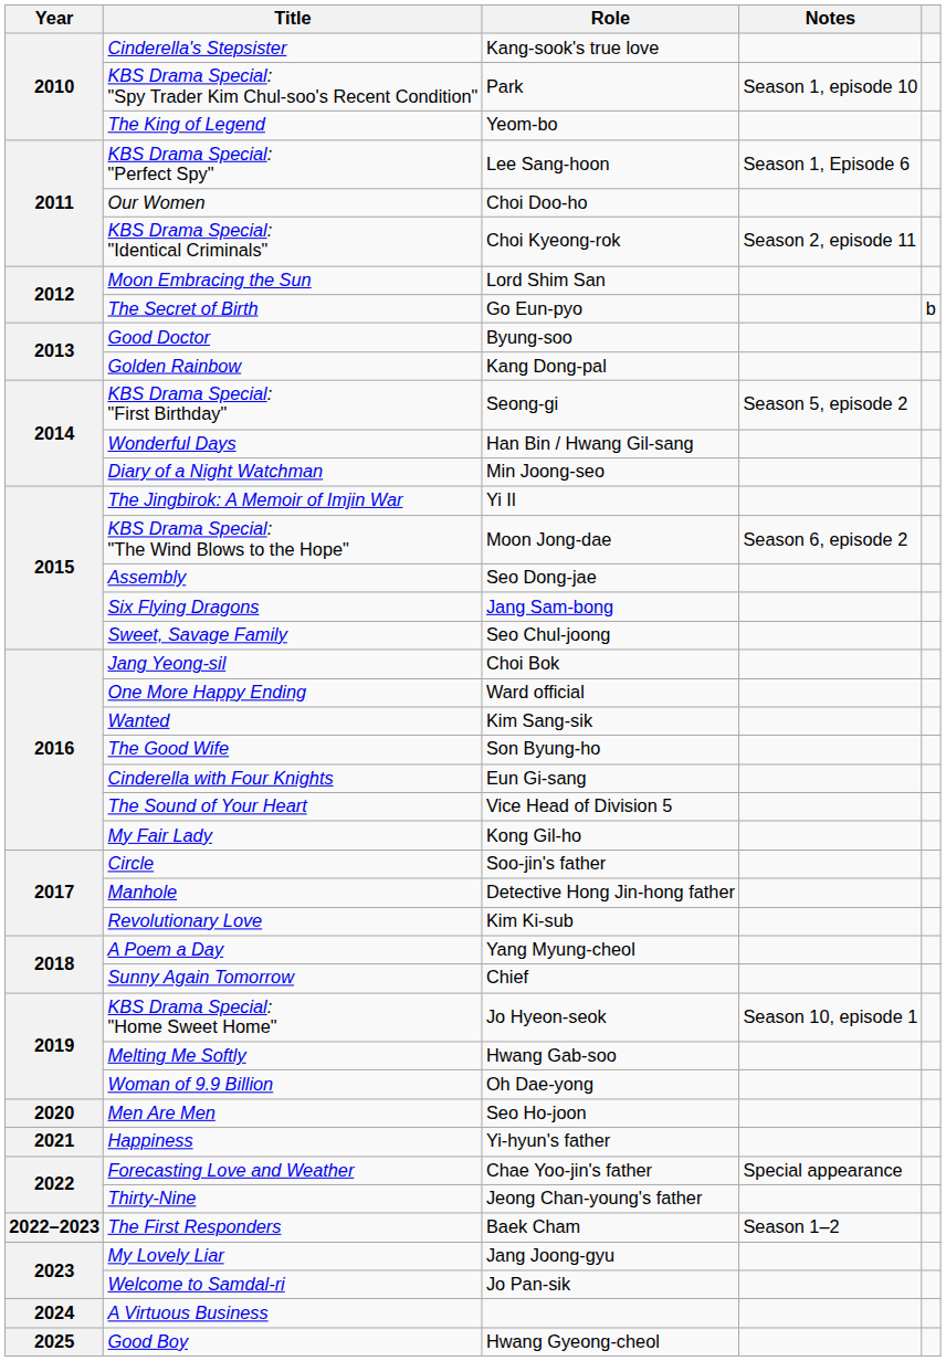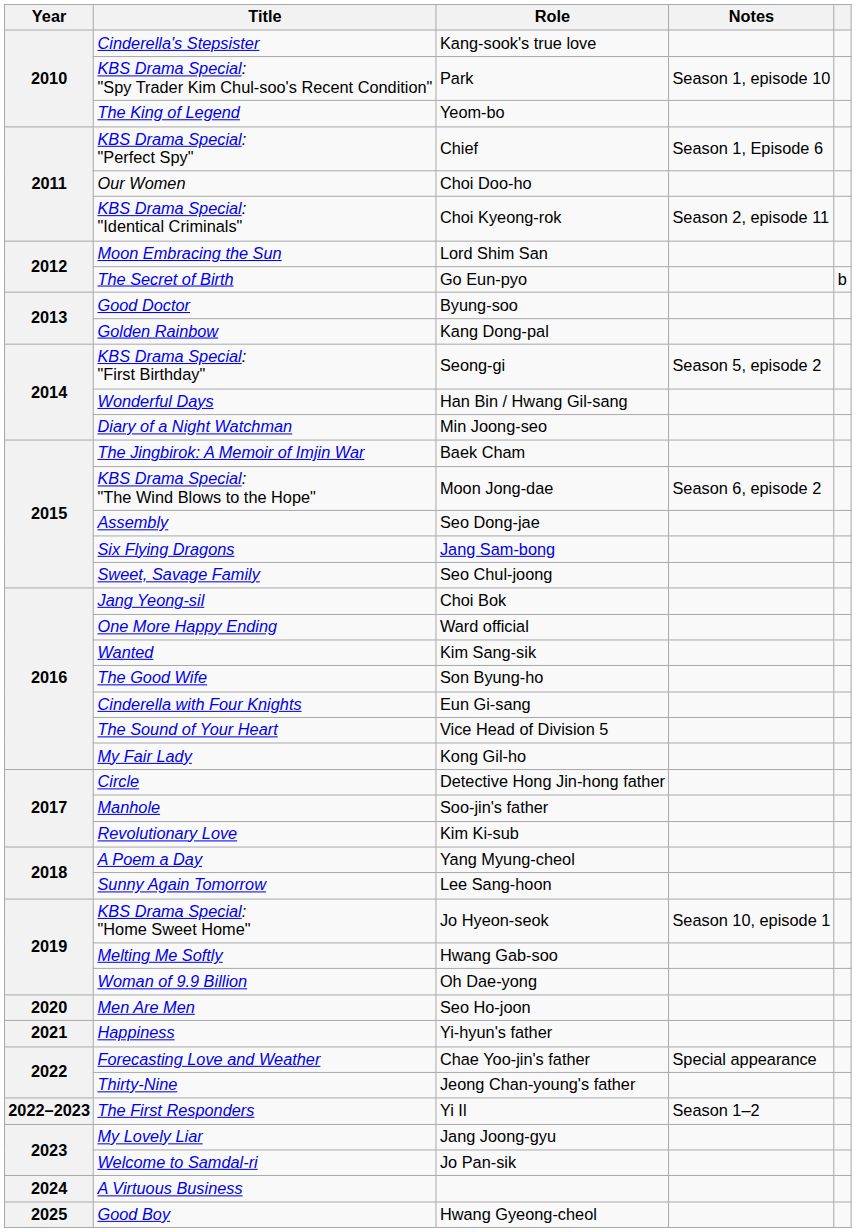 <table class="wikitable sortable plainrowheaders">
 <tr>
 <th scope="col">Year</th>
 <th scope="col">Title</th>
 <th scope="col">Role</th>
 <th scope="col" class="unsortable">Notes</th>
 <th scope="col" class="unsortable"></th>
 </tr>
 <tr>
 <th scope="row" rowspan="3">2010</th>
 <td><em><a href='#'>Cinderella's Stepsister</a></em></td>
 <td>Kang-sook's true love</td>
 <td></td>
 <td></td>
 </tr>
 <tr>
 <td><em><a href='#'>KBS Drama Special</a>:</em><br>"Spy Trader Kim Chul-soo's Recent Condition"</td>
 <td>Park</td>
 <td>Season 1, episode 10</td>
 <td></td>
 </tr>
 <tr>
 <td><em><a href='#'>The King of Legend</a></em></td>
 <td>Yeom-bo</td>
 <td></td>
 <td></td>
 </tr>
 <tr>
 <th scope="row" rowspan="3">2011</th>
 <td><em><a href='#'>KBS Drama Special</a>:</em><br>"Perfect Spy"</td>
-<td>Lee Sang-hoon</td>
+<td>Chief</td>
 <td>Season 1, Episode 6</td>
 <td></td>
 </tr>
 <tr>
 <td><em>Our Women</em></td>
 <td>Choi Doo-ho</td>
 <td></td>
 <td></td>
 </tr>
 <tr>
 <td><em><a href='#'>KBS Drama Special</a>:</em><br>"Identical Criminals"</td>
 <td>Choi Kyeong-rok</td>
 <td>Season 2, episode 11</td>
 <td></td>
 </tr>
 <tr>
 <th scope="row" rowspan="2">2012</th>
 <td><em><a href='#'>Moon Embracing the Sun</a></em></td>
 <td>Lord Shim San</td>
 <td></td>
 <td></td>
 </tr>
 <tr>
 <td><em><a href='#'>The Secret of Birth</a></em></td>
 <td>Go Eun-pyo</td>
 <td></td>
 <td>b</td>
 </tr>
 <tr>
 <th scope="row" rowspan="2">2013</th>
 <td><em><a href='#'>Good Doctor</a></em></td>
 <td>Byung-soo</td>
 <td></td>
 <td></td>
 </tr>
 <tr>
 <td><em><a href='#'>Golden Rainbow</a></em></td>
 <td>Kang Dong-pal</td>
 <td></td>
 <td></td>
 </tr>
 <tr>
 <th scope="row" rowspan="3">2014</th>
 <td><em><a href='#'>KBS Drama Special</a>:</em><br>"First Birthday"</td>
 <td>Seong-gi</td>
 <td>Season 5, episode 2</td>
 <td></td>
 </tr>
 <tr>
 <td><em><a href='#'>Wonderful Days</a></em></td>
 <td>Han Bin / Hwang Gil-sang</td>
 <td></td>
 <td></td>
 </tr>
 <tr>
 <td><em><a href='#'>Diary of a Night Watchman</a></em></td>
 <td>Min Joong-seo</td>
 <td></td>
 <td></td>
 </tr>
 <tr>
 <th scope="row" rowspan="5">2015</th>
 <td><em><a href='#'>The Jingbirok: A Memoir of Imjin War</a></em></td>
-<td>Yi Il</td>
+<td>Baek Cham</td>
 <td></td>
 <td></td>
 </tr>
 <tr>
 <td><em><a href='#'>KBS Drama Special</a>:</em><br>"The Wind Blows to the Hope"</td>
 <td>Moon Jong-dae</td>
 <td>Season 6, episode 2</td>
 <td></td>
 </tr>
 <tr>
 <td><em><a href='#'>Assembly</a></em></td>
 <td>Seo Dong-jae</td>
 <td></td>
 <td></td>
 </tr>
 <tr>
 <td><em><a href='#'>Six Flying Dragons</a></em></td>
 <td><a href='#'>Jang Sam-bong</a></td>
 <td></td>
 <td></td>
 </tr>
 <tr>
 <td><em><a href='#'>Sweet, Savage Family</a></em></td>
 <td>Seo Chul-joong</td>
 <td></td>
 <td></td>
 </tr>
 <tr>
 <th scope="row" rowspan="7">2016</th>
 <td><em><a href='#'>Jang Yeong-sil</a></em></td>
 <td>Choi Bok</td>
 <td></td>
 <td></td>
 </tr>
 <tr>
 <td><em><a href='#'>One More Happy Ending</a></em></td>
 <td>Ward official</td>
 <td></td>
 <td></td>
 </tr>
 <tr>
 <td><em><a href='#'>Wanted</a></em></td>
 <td>Kim Sang-sik</td>
 <td></td>
 <td></td>
 </tr>
 <tr>
 <td><em><a href='#'>The Good Wife</a></em></td>
 <td>Son Byung-ho</td>
 <td></td>
 <td></td>
 </tr>
 <tr>
 <td><em><a href='#'>Cinderella with Four Knights</a></em></td>
 <td>Eun Gi-sang</td>
 <td></td>
 <td></td>
 </tr>
 <tr>
 <td><em><a href='#'>The Sound of Your Heart</a></em></td>
 <td>Vice Head of Division 5</td>
 <td></td>
 <td></td>
 </tr>
 <tr>
 <td><em><a href='#'>My Fair Lady</a></em></td>
 <td>Kong Gil-ho</td>
 <td></td>
 <td></td>
 </tr>
 <tr>
 <th scope="row" rowspan="3">2017</th>
 <td><em><a href='#'>Circle</a></em></td>
-<td>Soo-jin's father</td>
+<td>Detective Hong Jin-hong father</td>
 <td></td>
 <td></td>
 </tr>
 <tr>
 <td><em><a href='#'>Manhole</a></em></td>
-<td>Detective Hong Jin-hong father</td>
+<td>Soo-jin's father</td>
 <td></td>
 <td></td>
 </tr>
 <tr>
 <td><em><a href='#'>Revolutionary Love</a></em></td>
 <td>Kim Ki-sub</td>
 <td></td>
 <td></td>
 </tr>
 <tr>
 <th scope="row" rowspan="2">2018</th>
 <td><em><a href='#'>A Poem a Day</a></em></td>
 <td>Yang Myung-cheol</td>
 <td></td>
 <td></td>
 </tr>
 <tr>
 <td><em><a href='#'>Sunny Again Tomorrow</a></em></td>
-<td>Chief</td>
+<td>Lee Sang-hoon</td>
 <td></td>
 <td></td>
 </tr>
 <tr>
 <th scope="row" rowspan="3">2019</th>
 <td><em><a href='#'>KBS Drama Special</a>:</em><br>"Home Sweet Home"</td>
 <td>Jo Hyeon-seok</td>
 <td>Season 10, episode 1</td>
 <td></td>
 </tr>
 <tr>
 <td><em><a href='#'>Melting Me Softly</a></em></td>
 <td>Hwang Gab-soo</td>
 <td></td>
 <td></td>
 </tr>
 <tr>
 <td><em><a href='#'>Woman of 9.9 Billion</a></em></td>
 <td>Oh Dae-yong</td>
 <td></td>
 <td></td>
 </tr>
 <tr>
 <th scope="row">2020</th>
 <td><em><a href='#'>Men Are Men</a></em></td>
 <td>Seo Ho-joon</td>
 <td></td>
 <td></td>
 </tr>
 <tr>
 <th scope="row">2021</th>
 <td><em><a href='#'>Happiness</a></em></td>
 <td>Yi-hyun's father</td>
 <td></td>
 <td></td>
 </tr>
 <tr>
 <th scope="row" rowspan="2">2022</th>
 <td><em><a href='#'>Forecasting Love and Weather</a></em></td>
 <td>Chae Yoo-jin's father</td>
 <td>Special appearance</td>
 <td></td>
 </tr>
 <tr>
 <td><em><a href='#'>Thirty-Nine</a></em></td>
 <td>Jeong Chan-young's father</td>
 <td></td>
 <td></td>
 </tr>
 <tr>
 <th scope="row">2022–2023</th>
 <td><em><a href='#'>The First Responders</a></em></td>
-<td>Baek Cham</td>
+<td>Yi Il</td>
 <td>Season 1–2</td>
 <td></td>
 </tr>
 <tr>
 <th scope="row" rowspan="2">2023</th>
 <td><em><a href='#'>My Lovely Liar</a></em></td>
 <td>Jang Joong-gyu</td>
 <td></td>
 <td></td>
 </tr>
 <tr>
 <td><em><a href='#'>Welcome to Samdal-ri</a></em></td>
 <td>Jo Pan-sik</td>
 <td></td>
 <td></td>
 </tr>
 <tr>
 <th scope="row">2024</th>
 <td><em><a href='#'>A Virtuous Business</a></em></td>
 <td></td>
 <td></td>
 <td></td>
 </tr>
 <tr>
 <th scope="row">2025</th>
 <td><em><a href='#'>Good Boy</a></em></td>
 <td>Hwang Gyeong-cheol</td>
 <td></td>
 <td></td>
 </tr>
 </table>
